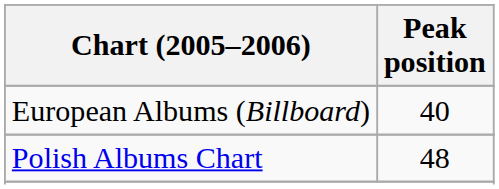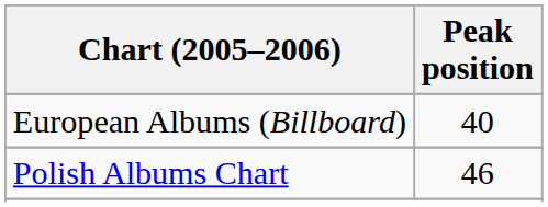 <table class="wikitable sortable">
 <tr>
 <th>Chart (2005–2006)</th>
 <th>Peak<br>position</th>
 </tr>
 <tr>
 </tr>
 <tr>
 </tr>
 <tr>
 </tr>
 <tr>
 </tr>
 <tr>
 </tr>
 <tr>
 <td>European Albums (<em>Billboard</em>)</td>
 <td align="center">40</td>
 </tr>
 <tr>
 </tr>
 <tr>
 </tr>
 <tr>
 </tr>
 <tr>
 </tr>
 <tr>
 </tr>
 <tr>
 </tr>
 <tr>
 </tr>
 <tr>
 </tr>
 <tr>
 <td><a href='#'>Polish Albums Chart</a></td>
-<td style="text-align:center;">48</td>
+<td style="text-align:center;">46</td>
 </tr>
 <tr>
 </tr>
 <tr>
 </tr>
 <tr>
 </tr>
 <tr>
 </tr>
 <tr>
 </tr>
 <tr>
 </tr>
 <tr>
 </tr>
 <tr>
 </tr>
 </table>
